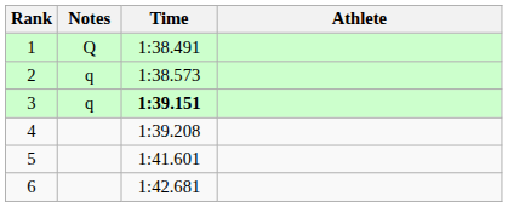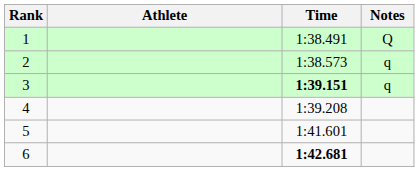 <table class="wikitable" style="text-align:center">
 <tr>
 <th width=40>Rank</th>
+<th width=250>Athlete</th>
+<th width=80>Time</th>
 <th width=50>Notes</th>
-<th width=80>Time</th>
-<th width=250>Athlete</th>
 </tr>
 <tr bgcolor="ccffcc">
 <td>1</td>
+<td align=left></td>
+<td>1:38.491</td>
 <td>Q</td>
-<td>1:38.491</td>
-<td align=left></td>
 </tr>
 <tr bgcolor="ccffcc">
 <td>2</td>
+<td align=left></td>
+<td>1:38.573</td>
 <td>q</td>
-<td>1:38.573</td>
-<td align=left></td>
 </tr>
 <tr bgcolor="ccffcc">
 <td>3</td>
+<td align=left></td>
+<td><strong>1:39.151</strong></td>
 <td>q</td>
-<td><strong>1:39.151</strong></td>
-<td align=left></td>
 </tr>
 <tr>
 <td>4</td>
+<td align=left></td>
+<td>1:39.208</td>
 <td></td>
-<td>1:39.208</td>
-<td align=left></td>
 </tr>
 <tr>
 <td>5</td>
+<td align=left></td>
+<td>1:41.601</td>
 <td></td>
-<td>1:41.601</td>
-<td align=left></td>
 </tr>
 <tr>
 <td>6</td>
+<td align=left></td>
+<td><strong>1:42.681</strong></td>
 <td></td>
-<td>1:42.681</td>
-<td align=left></td>
 </tr>
 </table>
